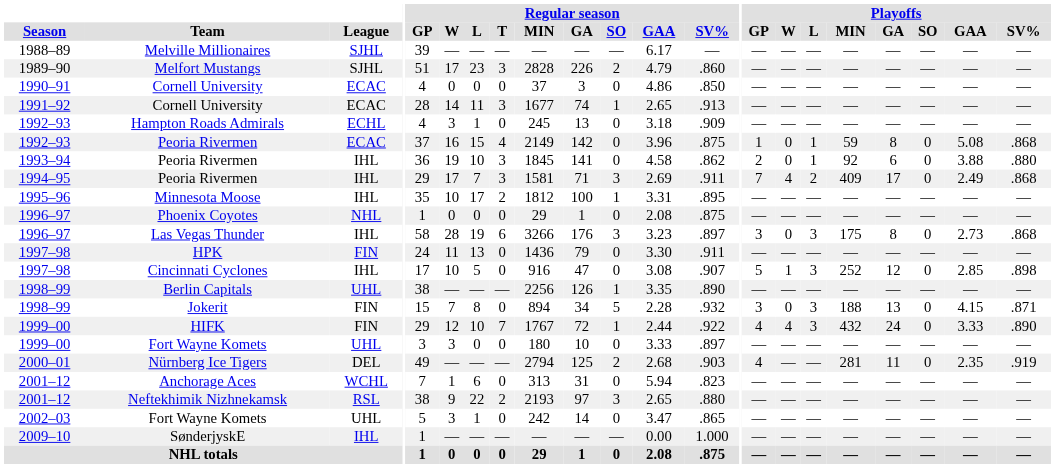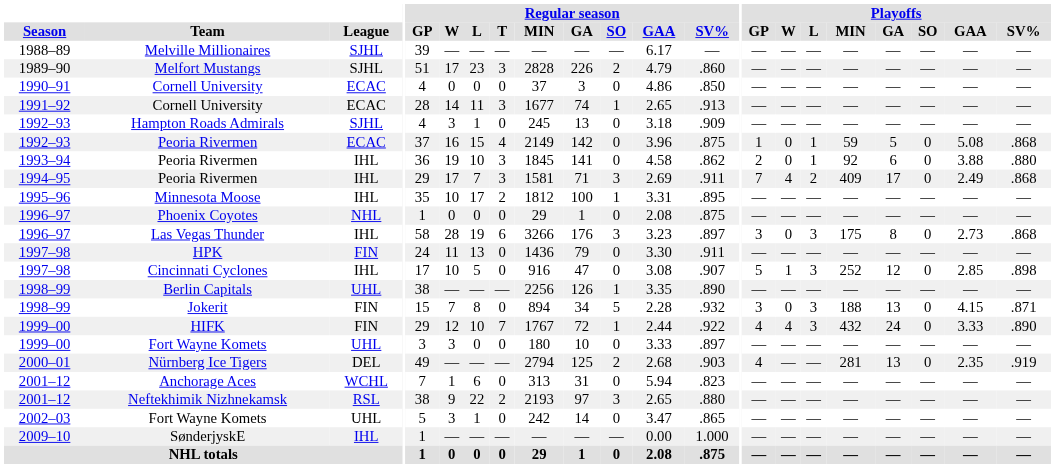 <table border="0" cellpadding="1" cellspacing="0" style="width:90%; text-align:center;">
 <tr bgcolor="#e0e0e0">
 <th colspan="3" bgcolor="#ffffff"></th>
 <th rowspan="99" bgcolor="#ffffff"></th>
 <th colspan="9" bgcolor="#e0e0e0"><a href='#'>Regular season</a></th>
 <th rowspan="99" bgcolor="#ffffff"></th>
 <th colspan="8" bgcolor="#e0e0e0"><a href='#'>Playoffs</a></th>
 </tr>
 <tr bgcolor="#e0e0e0">
 <th><a href='#'>Season</a></th>
 <th>Team</th>
 <th>League</th>
 <th>GP</th>
 <th>W</th>
 <th>L</th>
 <th>T</th>
 <th>MIN</th>
 <th>GA</th>
 <th><a href='#'>SO</a></th>
 <th><a href='#'>GAA</a></th>
 <th><a href='#'>SV%</a></th>
 <th>GP</th>
 <th>W</th>
 <th>L</th>
 <th>MIN</th>
 <th>GA</th>
 <th>SO</th>
 <th>GAA</th>
 <th>SV%</th>
 </tr>
 <tr>
 <td>1988–89</td>
 <td><a href='#'>Melville Millionaires</a></td>
 <td><a href='#'>SJHL</a></td>
 <td>39</td>
 <td>—</td>
 <td>—</td>
 <td>—</td>
 <td>—</td>
 <td>—</td>
 <td>—</td>
 <td>6.17</td>
 <td>—</td>
 <td>—</td>
 <td>—</td>
 <td>—</td>
 <td>—</td>
 <td>—</td>
 <td>—</td>
 <td>—</td>
 <td>—</td>
 </tr>
 <tr bgcolor="#f0f0f0">
 <td>1989–90</td>
 <td><a href='#'>Melfort Mustangs</a></td>
 <td>SJHL</td>
 <td>51</td>
 <td>17</td>
 <td>23</td>
 <td>3</td>
 <td>2828</td>
 <td>226</td>
 <td>2</td>
 <td>4.79</td>
 <td>.860</td>
 <td>—</td>
 <td>—</td>
 <td>—</td>
 <td>—</td>
 <td>—</td>
 <td>—</td>
 <td>—</td>
 <td>—</td>
 </tr>
 <tr>
 <td><a href='#'>1990–91</a></td>
 <td><a href='#'>Cornell University</a></td>
 <td><a href='#'>ECAC</a></td>
 <td>4</td>
 <td>0</td>
 <td>0</td>
 <td>0</td>
 <td>37</td>
 <td>3</td>
 <td>0</td>
 <td>4.86</td>
 <td>.850</td>
 <td>—</td>
 <td>—</td>
 <td>—</td>
 <td>—</td>
 <td>—</td>
 <td>—</td>
 <td>—</td>
 <td>—</td>
 </tr>
 <tr bgcolor="#f0f0f0">
 <td><a href='#'>1991–92</a></td>
 <td>Cornell University</td>
 <td>ECAC</td>
 <td>28</td>
 <td>14</td>
 <td>11</td>
 <td>3</td>
 <td>1677</td>
 <td>74</td>
 <td>1</td>
 <td>2.65</td>
 <td>.913</td>
 <td>—</td>
 <td>—</td>
 <td>—</td>
 <td>—</td>
 <td>—</td>
 <td>—</td>
 <td>—</td>
 <td>—</td>
 </tr>
 <tr>
 <td><a href='#'>1992–93</a></td>
 <td><a href='#'>Hampton Roads Admirals</a></td>
-<td><a href='#'>ECHL</a></td>
+<td><a href='#'>SJHL</a></td>
 <td>4</td>
 <td>3</td>
 <td>1</td>
 <td>0</td>
 <td>245</td>
 <td>13</td>
 <td>0</td>
 <td>3.18</td>
 <td>.909</td>
 <td>—</td>
 <td>—</td>
 <td>—</td>
 <td>—</td>
 <td>—</td>
 <td>—</td>
 <td>—</td>
 <td>—</td>
 </tr>
 <tr bgcolor="#f0f0f0">
 <td><a href='#'>1992–93</a></td>
 <td><a href='#'>Peoria Rivermen</a></td>
 <td><a href='#'>ECAC</a></td>
 <td>37</td>
 <td>16</td>
 <td>15</td>
 <td>4</td>
 <td>2149</td>
 <td>142</td>
 <td>0</td>
 <td>3.96</td>
 <td>.875</td>
 <td>1</td>
 <td>0</td>
 <td>1</td>
 <td>59</td>
-<td>8</td>
+<td>5</td>
 <td>0</td>
 <td>5.08</td>
 <td>.868</td>
 </tr>
 <tr>
 <td><a href='#'>1993–94</a></td>
 <td>Peoria Rivermen</td>
 <td>IHL</td>
 <td>36</td>
 <td>19</td>
 <td>10</td>
 <td>3</td>
 <td>1845</td>
 <td>141</td>
 <td>0</td>
 <td>4.58</td>
 <td>.862</td>
 <td>2</td>
 <td>0</td>
 <td>1</td>
 <td>92</td>
 <td>6</td>
 <td>0</td>
 <td>3.88</td>
 <td>.880</td>
 </tr>
 <tr bgcolor="#f0f0f0">
 <td><a href='#'>1994–95</a></td>
 <td>Peoria Rivermen</td>
 <td>IHL</td>
 <td>29</td>
 <td>17</td>
 <td>7</td>
 <td>3</td>
 <td>1581</td>
 <td>71</td>
 <td>3</td>
 <td>2.69</td>
 <td>.911</td>
 <td>7</td>
 <td>4</td>
 <td>2</td>
 <td>409</td>
 <td>17</td>
 <td>0</td>
 <td>2.49</td>
 <td>.868</td>
 </tr>
 <tr>
 <td><a href='#'>1995–96</a></td>
 <td><a href='#'>Minnesota Moose</a></td>
 <td>IHL</td>
 <td>35</td>
 <td>10</td>
 <td>17</td>
 <td>2</td>
 <td>1812</td>
 <td>100</td>
 <td>1</td>
 <td>3.31</td>
 <td>.895</td>
 <td>—</td>
 <td>—</td>
 <td>—</td>
 <td>—</td>
 <td>—</td>
 <td>—</td>
 <td>—</td>
 <td>—</td>
 </tr>
 <tr bgcolor="#f0f0f0">
 <td><a href='#'>1996–97</a></td>
 <td><a href='#'>Phoenix Coyotes</a></td>
 <td><a href='#'>NHL</a></td>
 <td>1</td>
 <td>0</td>
 <td>0</td>
 <td>0</td>
 <td>29</td>
 <td>1</td>
 <td>0</td>
 <td>2.08</td>
 <td>.875</td>
 <td>—</td>
 <td>—</td>
 <td>—</td>
 <td>—</td>
 <td>—</td>
 <td>—</td>
 <td>—</td>
 <td>—</td>
 </tr>
 <tr>
 <td><a href='#'>1996–97</a></td>
 <td><a href='#'>Las Vegas Thunder</a></td>
 <td>IHL</td>
 <td>58</td>
 <td>28</td>
 <td>19</td>
 <td>6</td>
 <td>3266</td>
 <td>176</td>
 <td>3</td>
 <td>3.23</td>
 <td>.897</td>
 <td>3</td>
 <td>0</td>
 <td>3</td>
 <td>175</td>
 <td>8</td>
 <td>0</td>
 <td>2.73</td>
 <td>.868</td>
 </tr>
 <tr bgcolor="#f0f0f0">
 <td><a href='#'>1997–98</a></td>
 <td><a href='#'>HPK</a></td>
 <td><a href='#'>FIN</a></td>
 <td>24</td>
 <td>11</td>
 <td>13</td>
 <td>0</td>
 <td>1436</td>
 <td>79</td>
 <td>0</td>
 <td>3.30</td>
 <td>.911</td>
 <td>—</td>
 <td>—</td>
 <td>—</td>
 <td>—</td>
 <td>—</td>
 <td>—</td>
 <td>—</td>
 <td>—</td>
 </tr>
 <tr>
 <td><a href='#'>1997–98</a></td>
 <td><a href='#'>Cincinnati Cyclones</a></td>
 <td>IHL</td>
 <td>17</td>
 <td>10</td>
 <td>5</td>
 <td>0</td>
 <td>916</td>
 <td>47</td>
 <td>0</td>
 <td>3.08</td>
 <td>.907</td>
 <td>5</td>
 <td>1</td>
 <td>3</td>
 <td>252</td>
 <td>12</td>
 <td>0</td>
 <td>2.85</td>
 <td>.898</td>
 </tr>
 <tr bgcolor="#f0f0f0">
 <td><a href='#'>1998–99</a></td>
 <td><a href='#'>Berlin Capitals</a></td>
 <td><a href='#'>UHL</a></td>
 <td>38</td>
 <td>—</td>
 <td>—</td>
 <td>—</td>
 <td>2256</td>
 <td>126</td>
 <td>1</td>
 <td>3.35</td>
 <td>.890</td>
 <td>—</td>
 <td>—</td>
 <td>—</td>
 <td>—</td>
 <td>—</td>
 <td>—</td>
 <td>—</td>
 <td>—</td>
 </tr>
 <tr>
 <td><a href='#'>1998–99</a></td>
 <td><a href='#'>Jokerit</a></td>
 <td>FIN</td>
 <td>15</td>
 <td>7</td>
 <td>8</td>
 <td>0</td>
 <td>894</td>
 <td>34</td>
 <td>5</td>
 <td>2.28</td>
 <td>.932</td>
 <td>3</td>
 <td>0</td>
 <td>3</td>
 <td>188</td>
 <td>13</td>
 <td>0</td>
 <td>4.15</td>
 <td>.871</td>
 </tr>
 <tr bgcolor="#f0f0f0">
 <td><a href='#'>1999–00</a></td>
 <td><a href='#'>HIFK</a></td>
 <td>FIN</td>
 <td>29</td>
 <td>12</td>
 <td>10</td>
 <td>7</td>
 <td>1767</td>
 <td>72</td>
 <td>1</td>
 <td>2.44</td>
 <td>.922</td>
 <td>4</td>
 <td>4</td>
 <td>3</td>
 <td>432</td>
 <td>24</td>
 <td>0</td>
 <td>3.33</td>
 <td>.890</td>
 </tr>
 <tr>
 <td><a href='#'>1999–00</a></td>
 <td><a href='#'>Fort Wayne Komets</a></td>
 <td><a href='#'>UHL</a></td>
 <td>3</td>
 <td>3</td>
 <td>0</td>
 <td>0</td>
 <td>180</td>
 <td>10</td>
 <td>0</td>
 <td>3.33</td>
 <td>.897</td>
 <td>—</td>
 <td>—</td>
 <td>—</td>
 <td>—</td>
 <td>—</td>
 <td>—</td>
 <td>—</td>
 <td>—</td>
 </tr>
 <tr bgcolor="#f0f0f0">
 <td><a href='#'>2000–01</a></td>
 <td><a href='#'>Nürnberg Ice Tigers</a></td>
 <td>DEL</td>
 <td>49</td>
 <td>—</td>
 <td>—</td>
 <td>—</td>
 <td>2794</td>
 <td>125</td>
 <td>2</td>
 <td>2.68</td>
 <td>.903</td>
 <td>4</td>
 <td>—</td>
 <td>—</td>
 <td>281</td>
-<td>11</td>
+<td>13</td>
 <td>0</td>
 <td>2.35</td>
 <td>.919</td>
 </tr>
 <tr>
 <td><a href='#'>2001–12</a></td>
 <td><a href='#'>Anchorage Aces</a></td>
 <td><a href='#'>WCHL</a></td>
 <td>7</td>
 <td>1</td>
 <td>6</td>
 <td>0</td>
 <td>313</td>
 <td>31</td>
 <td>0</td>
 <td>5.94</td>
 <td>.823</td>
 <td>—</td>
 <td>—</td>
 <td>—</td>
 <td>—</td>
 <td>—</td>
 <td>—</td>
 <td>—</td>
 <td>—</td>
 </tr>
 <tr bgcolor="#f0f0f0">
 <td><a href='#'>2001–12</a></td>
 <td><a href='#'>Neftekhimik Nizhnekamsk</a></td>
 <td><a href='#'>RSL</a></td>
 <td>38</td>
 <td>9</td>
 <td>22</td>
 <td>2</td>
 <td>2193</td>
 <td>97</td>
 <td>3</td>
 <td>2.65</td>
 <td>.880</td>
 <td>—</td>
 <td>—</td>
 <td>—</td>
 <td>—</td>
 <td>—</td>
 <td>—</td>
 <td>—</td>
 <td>—</td>
 </tr>
 <tr>
 <td><a href='#'>2002–03</a></td>
 <td>Fort Wayne Komets</td>
 <td>UHL</td>
 <td>5</td>
 <td>3</td>
 <td>1</td>
 <td>0</td>
 <td>242</td>
 <td>14</td>
 <td>0</td>
 <td>3.47</td>
 <td>.865</td>
 <td>—</td>
 <td>—</td>
 <td>—</td>
 <td>—</td>
 <td>—</td>
 <td>—</td>
 <td>—</td>
 <td>—</td>
 </tr>
 <tr bgcolor="#f0f0f0">
 <td><a href='#'>2009–10</a></td>
 <td>SønderjyskE</td>
 <td><a href='#'>IHL</a></td>
 <td>1</td>
 <td>—</td>
 <td>—</td>
 <td>—</td>
 <td>—</td>
 <td>—</td>
 <td>—</td>
 <td>0.00</td>
 <td>1.000</td>
 <td>—</td>
 <td>—</td>
 <td>—</td>
 <td>—</td>
 <td>—</td>
 <td>—</td>
 <td>—</td>
 <td>—</td>
 </tr>
 <tr bgcolor="#e0e0e0">
 <th colspan=3>NHL totals</th>
 <th>1</th>
 <th>0</th>
 <th>0</th>
 <th>0</th>
 <th>29</th>
 <th>1</th>
 <th>0</th>
 <th>2.08</th>
 <th>.875</th>
 <th>—</th>
 <th>—</th>
 <th>—</th>
 <th>—</th>
 <th>—</th>
 <th>—</th>
 <th>—</th>
 <th>—</th>
 </tr>
 </table>
